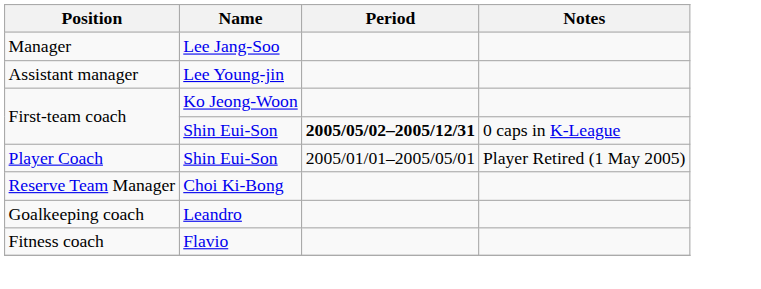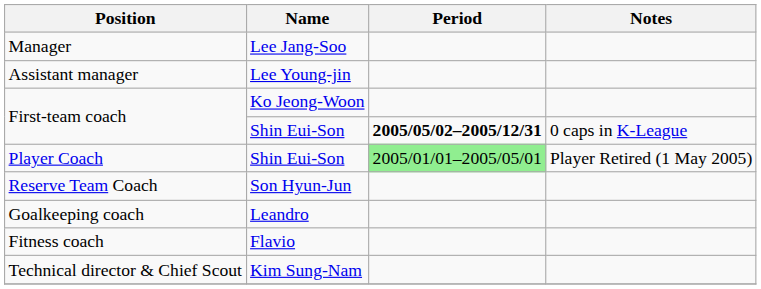 <table class="wikitable">
 <tr>
 <th>Position</th>
 <th>Name</th>
 <th>Period</th>
 <th>Notes</th>
 </tr>
 <tr>
 <td>Manager</td>
 <td> <a href='#'>Lee Jang-Soo</a></td>
 <td></td>
 <td></td>
 </tr>
 <tr>
 <td>Assistant manager</td>
 <td> <a href='#'>Lee Young-jin</a></td>
 <td></td>
 <td></td>
 </tr>
 <tr>
 <td rowspan="2">First-team coach</td>
 <td> <a href='#'>Ko Jeong-Woon</a></td>
 <td></td>
 <td></td>
 </tr>
 <tr>
 <td> <a href='#'>Shin Eui-Son</a></td>
 <td><strong>2005/05/02–2005/12/31</strong></td>
 <td>0 caps in <a href='#'>K-League</a></td>
 </tr>
 <tr>
 <td><a href='#'>Player Coach</a></td>
 <td> <a href='#'>Shin Eui-Son</a></td>
-<td>2005/01/01–2005/05/01</td>
+<td style="background: lightgreen;">2005/01/01–2005/05/01</td>
 <td>Player Retired (1 May 2005)</td>
 </tr>
 <tr>
-<td><a href='#'>Reserve Team</a> Manager</td>
-<td> <a href='#'>Choi Ki-Bong</a></td>
+<td><a href='#'>Reserve Team</a> Coach</td>
+<td> <a href='#'>Son Hyun-Jun</a></td>
 <td></td>
 <td></td>
 </tr>
 <tr>
 <td>Goalkeeping coach</td>
 <td> <a href='#'>Leandro</a></td>
 <td></td>
 <td></td>
 </tr>
 <tr>
 <td>Fitness coach</td>
 <td> <a href='#'>Flavio</a></td>
 <td></td>
 <td></td>
 </tr>
 <tr>
+<td>Technical director & Chief Scout</td>
+<td> <a href='#'>Kim Sung-Nam</a></td>
+<td></td>
+<td></td>
+</tr>
+<tr>
 </tr>
 </table>
